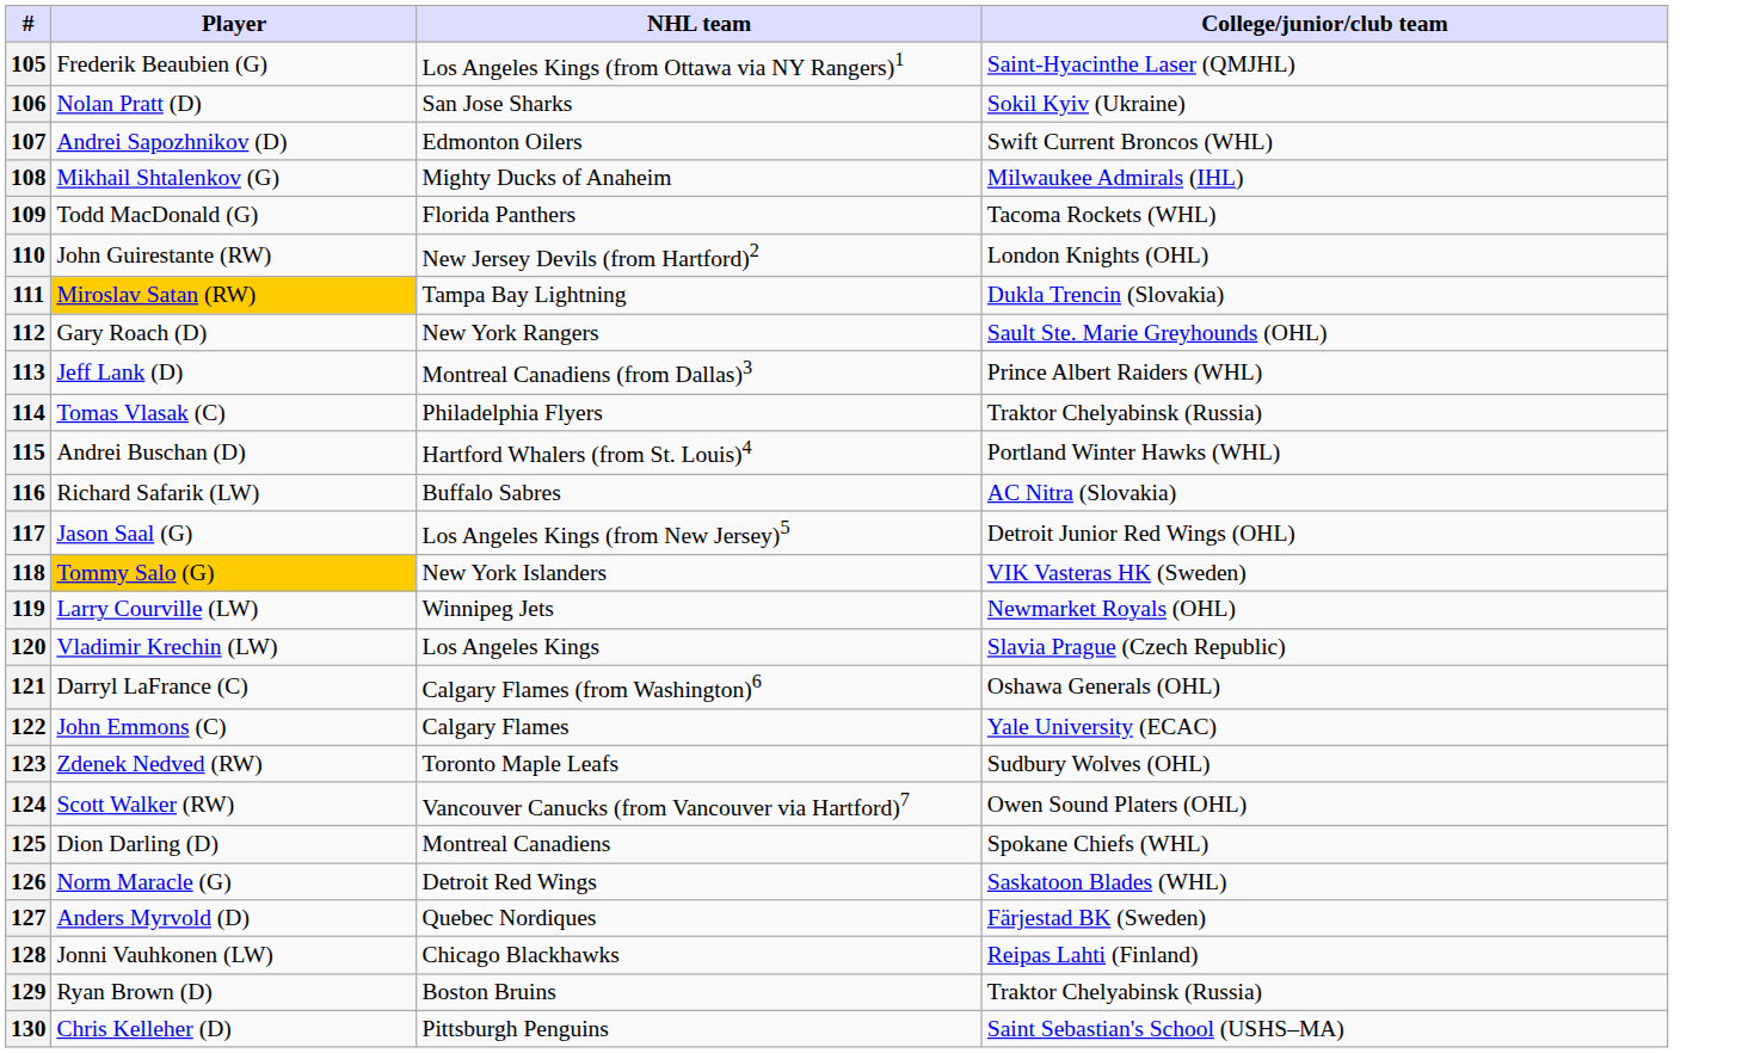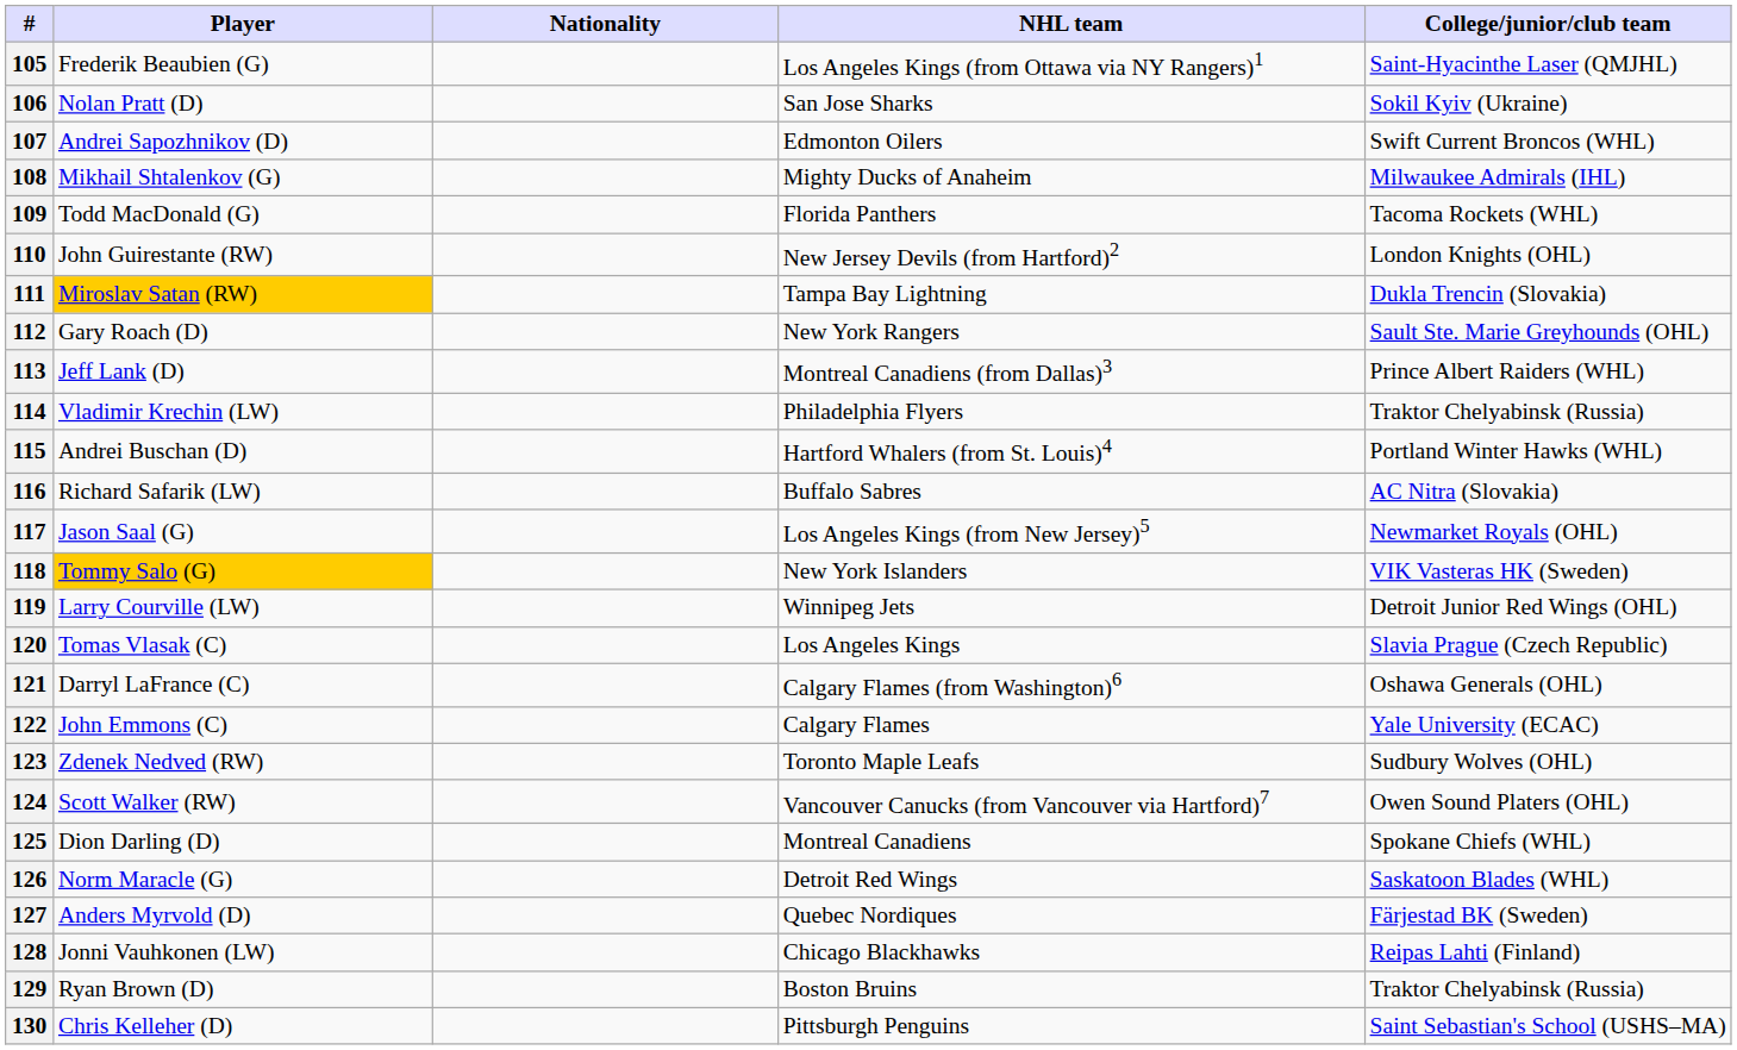 <table class="wikitable">
 <tr>
 <th style="background:#ddf; width:2.75%;">#</th>
 <th style="background:#ddf; width:22.0%;">Player</th>
+<th style="background:#ddf; width:20.0%;">Nationality</th>
 <th style="background:#ddf; width:34.0%;">NHL team</th>
 <th style="background:#ddf; width:100.0%;">College/junior/club team</th>
 </tr>
 <tr>
 <th>105</th>
 <td>Frederik Beaubien (G)</td>
+<td></td>
 <td>Los Angeles Kings (from Ottawa via NY Rangers)<sup>1</sup></td>
 <td><a href='#'>Saint-Hyacinthe Laser</a> (QMJHL)</td>
 </tr>
 <tr>
 <th>106</th>
 <td><a href='#'>Nolan Pratt</a> (D)</td>
+<td></td>
 <td>San Jose Sharks</td>
 <td><a href='#'>Sokil Kyiv</a> (Ukraine)</td>
 </tr>
 <tr>
 <th>107</th>
 <td><a href='#'>Andrei Sapozhnikov</a> (D)</td>
+<td></td>
 <td>Edmonton Oilers</td>
 <td>Swift Current Broncos (WHL)</td>
 </tr>
 <tr>
 <th>108</th>
 <td><a href='#'>Mikhail Shtalenkov</a> (G)</td>
+<td></td>
 <td>Mighty Ducks of Anaheim</td>
 <td><a href='#'>Milwaukee Admirals</a> (<a href='#'>IHL</a>)</td>
 </tr>
 <tr>
 <th>109</th>
 <td>Todd MacDonald (G)</td>
+<td></td>
 <td>Florida Panthers</td>
 <td>Tacoma Rockets (WHL)</td>
 </tr>
 <tr>
 <th>110</th>
 <td>John Guirestante (RW)</td>
+<td></td>
 <td>New Jersey Devils (from Hartford)<sup>2</sup></td>
 <td>London Knights (OHL)</td>
 </tr>
 <tr>
 <th>111</th>
 <td bgcolor="#FFCC00"><a href='#'>Miroslav Satan</a> (RW)</td>
+<td></td>
 <td>Tampa Bay Lightning</td>
 <td><a href='#'>Dukla Trencin</a> (Slovakia)</td>
 </tr>
 <tr>
 <th>112</th>
 <td>Gary Roach (D)</td>
+<td></td>
 <td>New York Rangers</td>
 <td><a href='#'>Sault Ste. Marie Greyhounds</a> (OHL)</td>
 </tr>
 <tr>
 <th>113</th>
 <td><a href='#'>Jeff Lank</a> (D)</td>
+<td></td>
 <td>Montreal Canadiens (from Dallas)<sup>3</sup></td>
 <td>Prince Albert Raiders (WHL)</td>
 </tr>
 <tr>
 <th>114</th>
-<td><a href='#'>Tomas Vlasak</a> (C)</td>
+<td><a href='#'>Vladimir Krechin</a> (LW)</td>
+<td></td>
 <td>Philadelphia Flyers</td>
 <td>Traktor Chelyabinsk (Russia)</td>
 </tr>
 <tr>
 <th>115</th>
 <td>Andrei Buschan (D)</td>
+<td></td>
 <td>Hartford Whalers (from St. Louis)<sup>4</sup></td>
 <td>Portland Winter Hawks (WHL)</td>
 </tr>
 <tr>
 <th>116</th>
 <td>Richard Safarik (LW)</td>
+<td></td>
 <td>Buffalo Sabres</td>
 <td><a href='#'>AC Nitra</a> (Slovakia)</td>
 </tr>
 <tr>
 <th>117</th>
 <td><a href='#'>Jason Saal</a> (G)</td>
+<td></td>
 <td>Los Angeles Kings (from New Jersey)<sup>5</sup></td>
-<td>Detroit Junior Red Wings (OHL)</td>
+<td><a href='#'>Newmarket Royals</a> (OHL)</td>
 </tr>
 <tr>
 <th>118</th>
 <td bgcolor="#FFCC00"><a href='#'>Tommy Salo</a> (G)</td>
+<td></td>
 <td>New York Islanders</td>
 <td><a href='#'>VIK Vasteras HK</a> (Sweden)</td>
 </tr>
 <tr>
 <th>119</th>
 <td><a href='#'>Larry Courville</a> (LW)</td>
+<td></td>
 <td>Winnipeg Jets</td>
-<td><a href='#'>Newmarket Royals</a> (OHL)</td>
+<td>Detroit Junior Red Wings (OHL)</td>
 </tr>
 <tr>
 <th>120</th>
-<td><a href='#'>Vladimir Krechin</a> (LW)</td>
+<td><a href='#'>Tomas Vlasak</a> (C)</td>
+<td></td>
 <td>Los Angeles Kings</td>
 <td><a href='#'>Slavia Prague</a> (Czech Republic)</td>
 </tr>
 <tr>
 <th>121</th>
 <td>Darryl LaFrance (C)</td>
+<td></td>
 <td>Calgary Flames (from Washington)<sup>6</sup></td>
 <td>Oshawa Generals (OHL)</td>
 </tr>
 <tr>
 <th>122</th>
 <td><a href='#'>John Emmons</a> (C)</td>
+<td></td>
 <td>Calgary Flames</td>
 <td><a href='#'>Yale University</a> (ECAC)</td>
 </tr>
 <tr>
 <th>123</th>
 <td><a href='#'>Zdenek Nedved</a> (RW)</td>
+<td></td>
 <td>Toronto Maple Leafs</td>
 <td>Sudbury Wolves (OHL)</td>
 </tr>
 <tr>
 <th>124</th>
 <td><a href='#'>Scott Walker</a> (RW)</td>
+<td></td>
 <td>Vancouver Canucks (from Vancouver via Hartford)<sup>7</sup></td>
 <td>Owen Sound Platers (OHL)</td>
 </tr>
 <tr>
 <th>125</th>
 <td>Dion Darling (D)</td>
+<td></td>
 <td>Montreal Canadiens</td>
 <td>Spokane Chiefs (WHL)</td>
 </tr>
 <tr>
 <th>126</th>
 <td><a href='#'>Norm Maracle</a> (G)</td>
+<td></td>
 <td>Detroit Red Wings</td>
 <td><a href='#'>Saskatoon Blades</a> (WHL)</td>
 </tr>
 <tr>
 <th>127</th>
 <td><a href='#'>Anders Myrvold</a> (D)</td>
+<td></td>
 <td>Quebec Nordiques</td>
 <td><a href='#'>Färjestad BK</a> (Sweden)</td>
 </tr>
 <tr>
 <th>128</th>
 <td>Jonni Vauhkonen (LW)</td>
+<td></td>
 <td>Chicago Blackhawks</td>
 <td><a href='#'>Reipas Lahti</a> (Finland)</td>
 </tr>
 <tr>
 <th>129</th>
 <td>Ryan Brown (D)</td>
+<td></td>
 <td>Boston Bruins</td>
 <td>Traktor Chelyabinsk (Russia)</td>
 </tr>
 <tr>
 <th>130</th>
 <td><a href='#'>Chris Kelleher</a> (D)</td>
+<td></td>
 <td>Pittsburgh Penguins</td>
 <td><a href='#'>Saint Sebastian's School</a> (USHS–MA)</td>
 </tr>
 </table>
